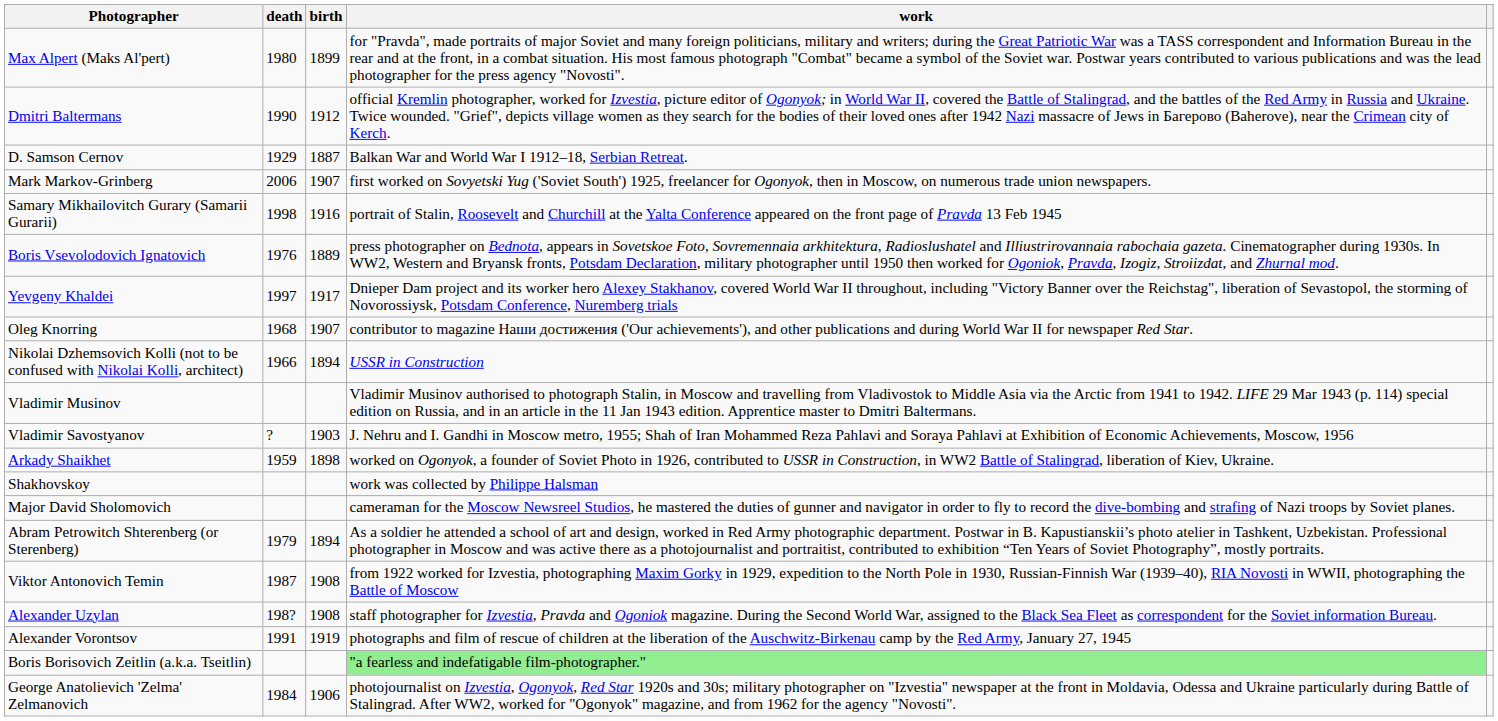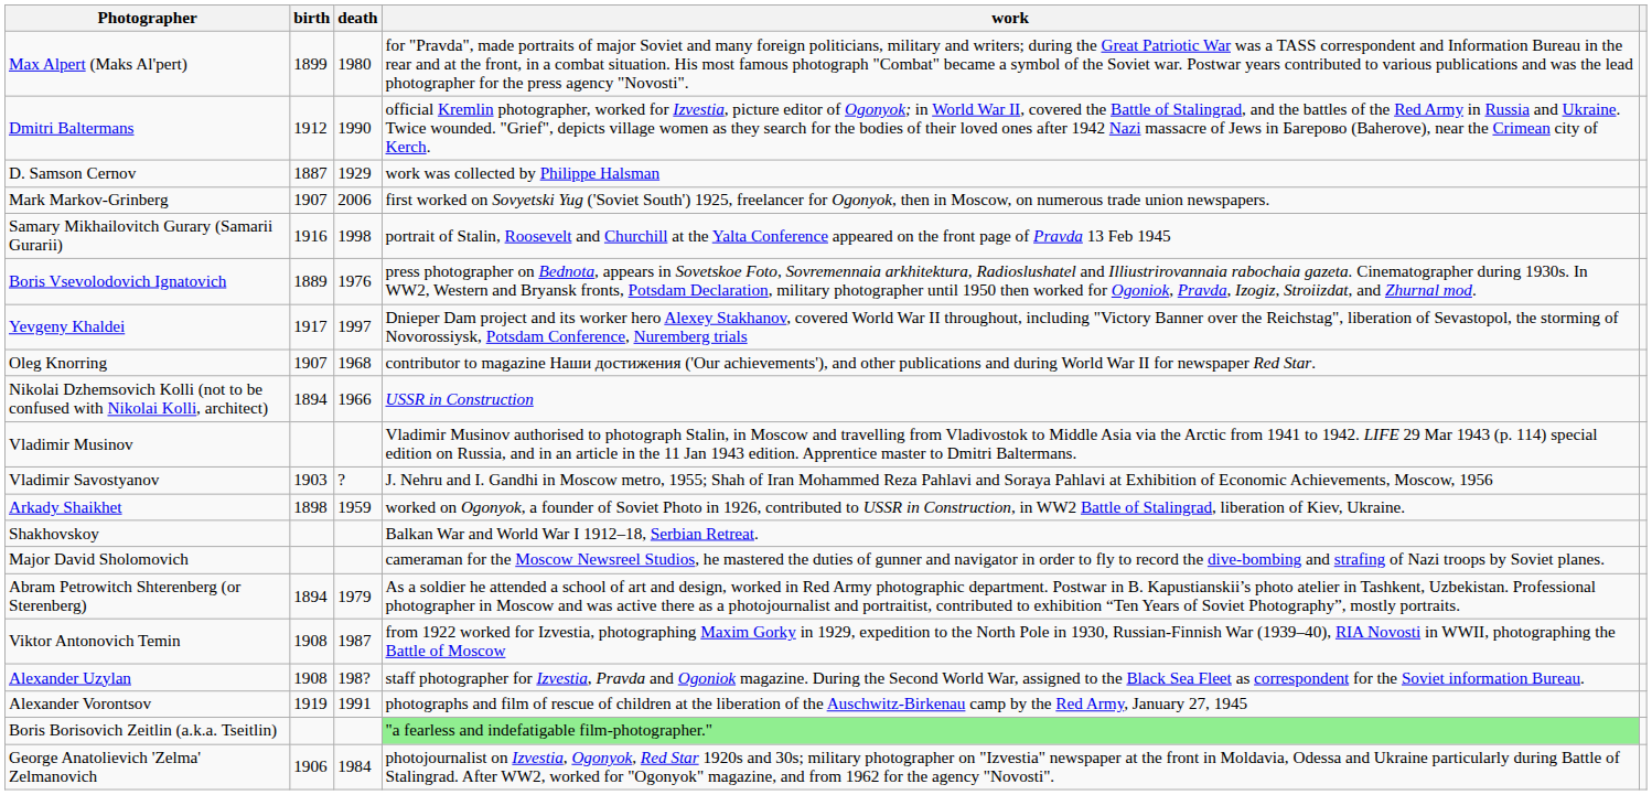 <table class="wikitable">
 <tr>
 <th>Photographer</th>
+<th>birth</th>
 <th>death</th>
-<th>birth</th>
 <th>work</th>
 <th></th>
 </tr>
 <tr>
 <td><a href='#'>Max Alpert</a> (Maks Al'pert)</td>
+<td>1899</td>
 <td>1980</td>
-<td>1899</td>
 <td>for "Pravda", made portraits of major Soviet and many foreign politicians, military and writers; during the <a href='#'>Great Patriotic War</a> was a TASS correspondent and Information Bureau in the rear and at the front, in a combat situation. His most famous photograph "Combat" became a symbol of the Soviet war. Postwar years contributed to various publications and was the lead photographer for the press agency "Novosti".</td>
 <td></td>
 </tr>
 <tr>
 <td><a href='#'>Dmitri Baltermans</a></td>
+<td>1912</td>
 <td>1990</td>
-<td>1912</td>
 <td>official <a href='#'>Kremlin</a> photographer, worked for <em><a href='#'>Izvestia</a></em>, picture editor of <em><a href='#'>Ogonyok</a>;</em> in <a href='#'>World War II</a>, covered the <a href='#'>Battle of Stalingrad</a>, and the battles of the <a href='#'>Red Army</a> in <a href='#'>Russia</a> and <a href='#'>Ukraine</a>. Twice wounded. "Grief", depicts village women as they search for the bodies of their loved ones after 1942 <a href='#'>Nazi</a> massacre of Jews in Багерово (Baherove), near the <a href='#'>Crimean</a> city of <a href='#'>Kerch</a>.</td>
 <td></td>
 </tr>
 <tr>
 <td>D. Samson Cernov</td>
+<td>1887</td>
 <td>1929</td>
-<td>1887</td>
-<td>Balkan War and World War I 1912–18, <a href='#'>Serbian Retreat</a>.</td>
+<td>work was collected by <a href='#'>Philippe Halsman</a></td>
 <td></td>
 </tr>
 <tr>
 <td>Mark Markov-Grinberg</td>
+<td>1907</td>
 <td>2006</td>
-<td>1907</td>
 <td>first worked on <em>Sovyetski Yug</em> ('Soviet South') 1925, freelancer for <em>Ogonyok</em>, then in Moscow, on numerous trade union newspapers.</td>
 <td></td>
 </tr>
 <tr>
 <td>Samary Mikhailovitch Gurary (Samarii Gurarii)</td>
+<td>1916</td>
 <td>1998</td>
-<td>1916</td>
 <td>portrait of Stalin, <a href='#'>Roosevelt</a> and <a href='#'>Churchill</a> at the <a href='#'>Yalta Conference</a> appeared on the front page of <em><a href='#'>Pravda</a></em> 13 Feb 1945</td>
 <td></td>
 </tr>
 <tr>
 <td><a href='#'>Boris Vsevolodovich Ignatovich</a></td>
+<td>1889</td>
 <td>1976</td>
-<td>1889</td>
 <td>press photographer on <em><a href='#'>Bednota</a>,</em> appears in <em>Sovetskoe Foto</em>, <em>Sovremennaia arkhitektura</em>, <em>Radioslushatel</em> and <em>Illiustrirovannaia rabochaia gazeta.</em> Cinematographer during 1930s. In WW2, Western and Bryansk fronts, <a href='#'>Potsdam Declaration</a>, military photographer until 1950 then worked for <em><a href='#'>Ogoniok</a></em>, <em><a href='#'>Pravda</a></em>, <em>Izogiz</em>, <em>Stroiizdat</em>, and <em><a href='#'>Zhurnal mod</a></em>.</td>
 <td></td>
 </tr>
 <tr>
 <td><a href='#'>Yevgeny Khaldei</a></td>
+<td>1917</td>
 <td>1997</td>
-<td>1917</td>
 <td>Dnieper Dam project and its worker hero <a href='#'>Alexey Stakhanov</a>, covered World War II throughout, including "Victory Banner over the Reichstag", liberation of Sevastopol, the storming of Novorossiysk, <a href='#'>Potsdam Conference</a>, <a href='#'>Nuremberg trials</a></td>
 <td></td>
 </tr>
 <tr>
 <td>Oleg Knorring</td>
+<td>1907</td>
 <td>1968</td>
-<td>1907</td>
 <td>contributor to magazine Наши достижения ('Our achievements'), and other publications and during World War II for newspaper <em>Red Star</em>.</td>
 <td></td>
 </tr>
 <tr>
 <td>Nikolai Dzhemsovich Kolli (not to be confused with <a href='#'>Nikolai Kolli</a>, architect)</td>
+<td>1894</td>
 <td>1966</td>
-<td>1894</td>
 <td><em><a href='#'>USSR in Construction</a></em></td>
 <td></td>
 </tr>
 <tr>
 <td>Vladimir Musinov</td>
 <td></td>
 <td></td>
 <td>Vladimir Musinov authorised to photograph Stalin, in Moscow and travelling from Vladivostok to Middle Asia via the Arctic from 1941 to 1942. <em>LIFE</em> 29 Mar 1943 (p. 114) special edition on Russia, and in an article in the 11 Jan 1943 edition. Apprentice master to Dmitri Baltermans.</td>
 <td></td>
 </tr>
 <tr>
 <td>Vladimir Savostyanov</td>
+<td>1903</td>
 <td>?</td>
-<td>1903</td>
 <td>J. Nehru and I. Gandhi in Moscow metro, 1955; Shah of Iran Mohammed Reza Pahlavi and Soraya Pahlavi at Exhibition of Economic Achievements, Moscow, 1956</td>
 <td></td>
 </tr>
 <tr>
 <td><a href='#'>Arkady Shaikhet</a></td>
+<td>1898</td>
 <td>1959</td>
-<td>1898</td>
 <td>worked on <em>Ogonyok</em>, a founder of Soviet Photo in 1926, contributed to <em>USSR in Construction</em>, in WW2 <a href='#'>Battle of Stalingrad</a>, liberation of Kiev, Ukraine.</td>
 <td></td>
 </tr>
 <tr>
 <td>Shakhovskoy</td>
 <td></td>
 <td></td>
-<td>work was collected by <a href='#'>Philippe Halsman</a></td>
+<td>Balkan War and World War I 1912–18, <a href='#'>Serbian Retreat</a>.</td>
 <td></td>
 </tr>
 <tr>
 <td>Major David Sholomovich</td>
 <td></td>
 <td></td>
 <td>cameraman for the <a href='#'>Moscow Newsreel Studios</a>, he mastered the duties of gunner and navigator in order to fly to record the <a href='#'>dive-bombing</a> and <a href='#'>strafing</a> of Nazi troops by Soviet planes.</td>
 <td></td>
 </tr>
 <tr>
 <td>Abram Petrowitch Shterenberg (or Sterenberg)</td>
+<td>1894</td>
 <td>1979</td>
-<td>1894</td>
 <td>As a soldier he attended a school of art and design, worked in Red Army photographic department. Postwar in B. Kapustianskii’s photo atelier in Tashkent, Uzbekistan. Professional photographer in Moscow and was active there as a photojournalist and portraitist, contributed to exhibition “Ten Years of Soviet Photography”, mostly portraits.</td>
 <td></td>
 </tr>
 <tr>
 <td>Viktor Antonovich Temin</td>
+<td>1908</td>
 <td>1987</td>
-<td>1908</td>
 <td>from 1922 worked for Izvestia, photographing <a href='#'>Maxim Gorky</a> in 1929,  expedition to the North Pole in 1930, Russian-Finnish War (1939–40), <a href='#'>RIA Novosti</a> in WWII, photographing the <a href='#'>Battle of Moscow</a></td>
 <td></td>
 </tr>
 <tr>
 <td><a href='#'>Alexander Uzylan</a></td>
+<td>1908</td>
 <td>198?</td>
-<td>1908</td>
 <td>staff photographer for <em><a href='#'>Izvestia</a></em>, <em>Pravda</em> and <em><a href='#'>Ogoniok</a></em> magazine. During the Second World War, assigned to the <a href='#'>Black Sea Fleet</a> as <a href='#'>correspondent</a> for the <a href='#'>Soviet information Bureau</a>.</td>
 <td></td>
 </tr>
 <tr>
 <td>Alexander Vorontsov</td>
+<td>1919</td>
 <td>1991</td>
-<td>1919</td>
 <td>photographs and film of rescue of children at the liberation of the <a href='#'>Auschwitz-Birkenau</a> camp by the <a href='#'>Red Army</a>, January 27, 1945</td>
 <td></td>
 </tr>
 <tr>
 <td>Boris Borisovich Zeitlin (a.k.a. Tseitlin)</td>
 <td></td>
 <td></td>
 <td style="background: lightgreen;">"a fearless and indefatigable film-photographer."</td>
 <td></td>
 </tr>
 <tr>
 <td>George Anatolievich 'Zelma' Zelmanovich</td>
+<td>1906</td>
 <td>1984</td>
-<td>1906</td>
 <td>photojournalist on <em><a href='#'>Izvestia</a></em>, <em><a href='#'>Ogonyok</a></em>, <em><a href='#'>Red Star</a></em> 1920s and 30s; military photographer on "Izvestia" newspaper at the front in Moldavia, Odessa and Ukraine particularly during Battle of Stalingrad. After WW2, worked for "Ogonyok" magazine, and from 1962 for the agency "Novosti".</td>
 <td></td>
 </tr>
 </table>
